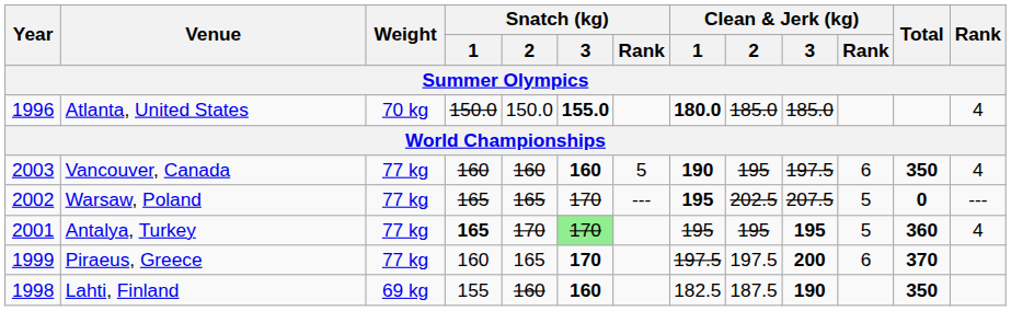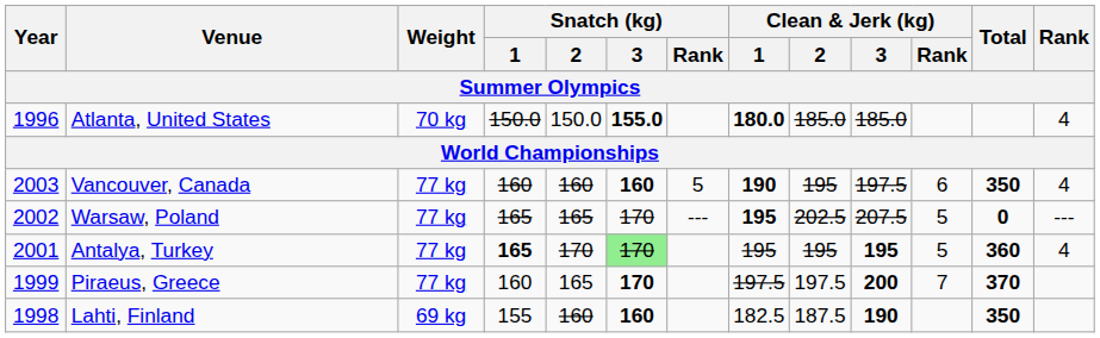 <table class = "wikitable" style="text-align:center;">
 <tr>
 <th rowspan=2 width=40>Year</th>
 <th rowspan=2 width=250>Venue</th>
 <th rowspan=2 width=60>Weight</th>
 <th colspan=4>Snatch (kg)</th>
 <th colspan=4>Clean & Jerk (kg)</th>
 <th rowspan=2 width=40>Total</th>
 <th rowspan=2 width=40>Rank</th>
 </tr>
 <tr>
 <th width=40>1</th>
 <th width=40>2</th>
 <th width=40>3</th>
 <th width=40>Rank</th>
 <th width=40>1</th>
 <th width=40>2</th>
 <th width=40>3</th>
 <th width=40>Rank</th>
 </tr>
 <tr>
 <th colspan=13><a href='#'>Summer Olympics</a></th>
 </tr>
 <tr>
 <td><a href='#'>1996</a></td>
 <td align=left> <a href='#'>Atlanta</a>, <a href='#'>United States</a></td>
 <td><a href='#'>70 kg</a></td>
 <td><s>150.0</s></td>
 <td>150.0</td>
 <td><strong>155.0</strong></td>
 <td></td>
 <td><strong>180.0</strong></td>
 <td><s>185.0</s></td>
 <td><s>185.0</s></td>
 <td></td>
 <td></td>
 <td>4</td>
 </tr>
 <tr>
 <th colspan=13><a href='#'>World Championships</a></th>
 </tr>
 <tr>
 <td><a href='#'>2003</a></td>
 <td align=left> <a href='#'>Vancouver</a>, <a href='#'>Canada</a></td>
 <td><a href='#'>77 kg</a></td>
 <td><s>160</s></td>
 <td><s>160</s></td>
 <td><strong>160</strong></td>
 <td>5</td>
 <td><strong>190</strong></td>
 <td><s>195</s></td>
 <td><s>197.5</s></td>
 <td>6</td>
 <td><strong>350</strong></td>
 <td>4</td>
 </tr>
 <tr>
 <td><a href='#'>2002</a></td>
 <td align=left> <a href='#'>Warsaw</a>, <a href='#'>Poland</a></td>
 <td><a href='#'>77 kg</a></td>
 <td><s>165</s></td>
 <td><s>165</s></td>
 <td><s>170</s></td>
 <td>---</td>
 <td><strong>195</strong></td>
 <td><s>202.5</s></td>
 <td><s>207.5</s></td>
 <td>5</td>
 <td><strong>0</strong></td>
 <td>---</td>
 </tr>
 <tr>
 <td><a href='#'>2001</a></td>
 <td align=left> <a href='#'>Antalya</a>, <a href='#'>Turkey</a></td>
 <td><a href='#'>77 kg</a></td>
 <td><strong>165</strong></td>
 <td><s>170</s></td>
 <td style="background: lightgreen;"><s>170</s></td>
 <td></td>
 <td><s>195</s></td>
 <td><s>195</s></td>
 <td><strong>195</strong></td>
 <td>5</td>
 <td><strong>360</strong></td>
 <td>4</td>
 </tr>
 <tr>
 <td><a href='#'>1999</a></td>
 <td align=left> <a href='#'>Piraeus</a>, <a href='#'>Greece</a></td>
 <td><a href='#'>77 kg</a></td>
 <td>160</td>
 <td>165</td>
 <td><strong>170</strong></td>
 <td></td>
 <td><s>197.5</s></td>
 <td>197.5</td>
 <td><strong>200</strong></td>
-<td>6</td>
+<td>7</td>
 <td><strong>370</strong></td>
 <td></td>
 </tr>
 <tr>
 <td><a href='#'>1998</a></td>
 <td align=left> <a href='#'>Lahti</a>, <a href='#'>Finland</a></td>
 <td><a href='#'>69 kg</a></td>
 <td>155</td>
 <td><s>160</s></td>
 <td><strong>160</strong></td>
 <td></td>
 <td>182.5</td>
 <td>187.5</td>
 <td><strong>190</strong></td>
 <td></td>
 <td><strong>350</strong></td>
 <td></td>
 </tr>
 </table>
